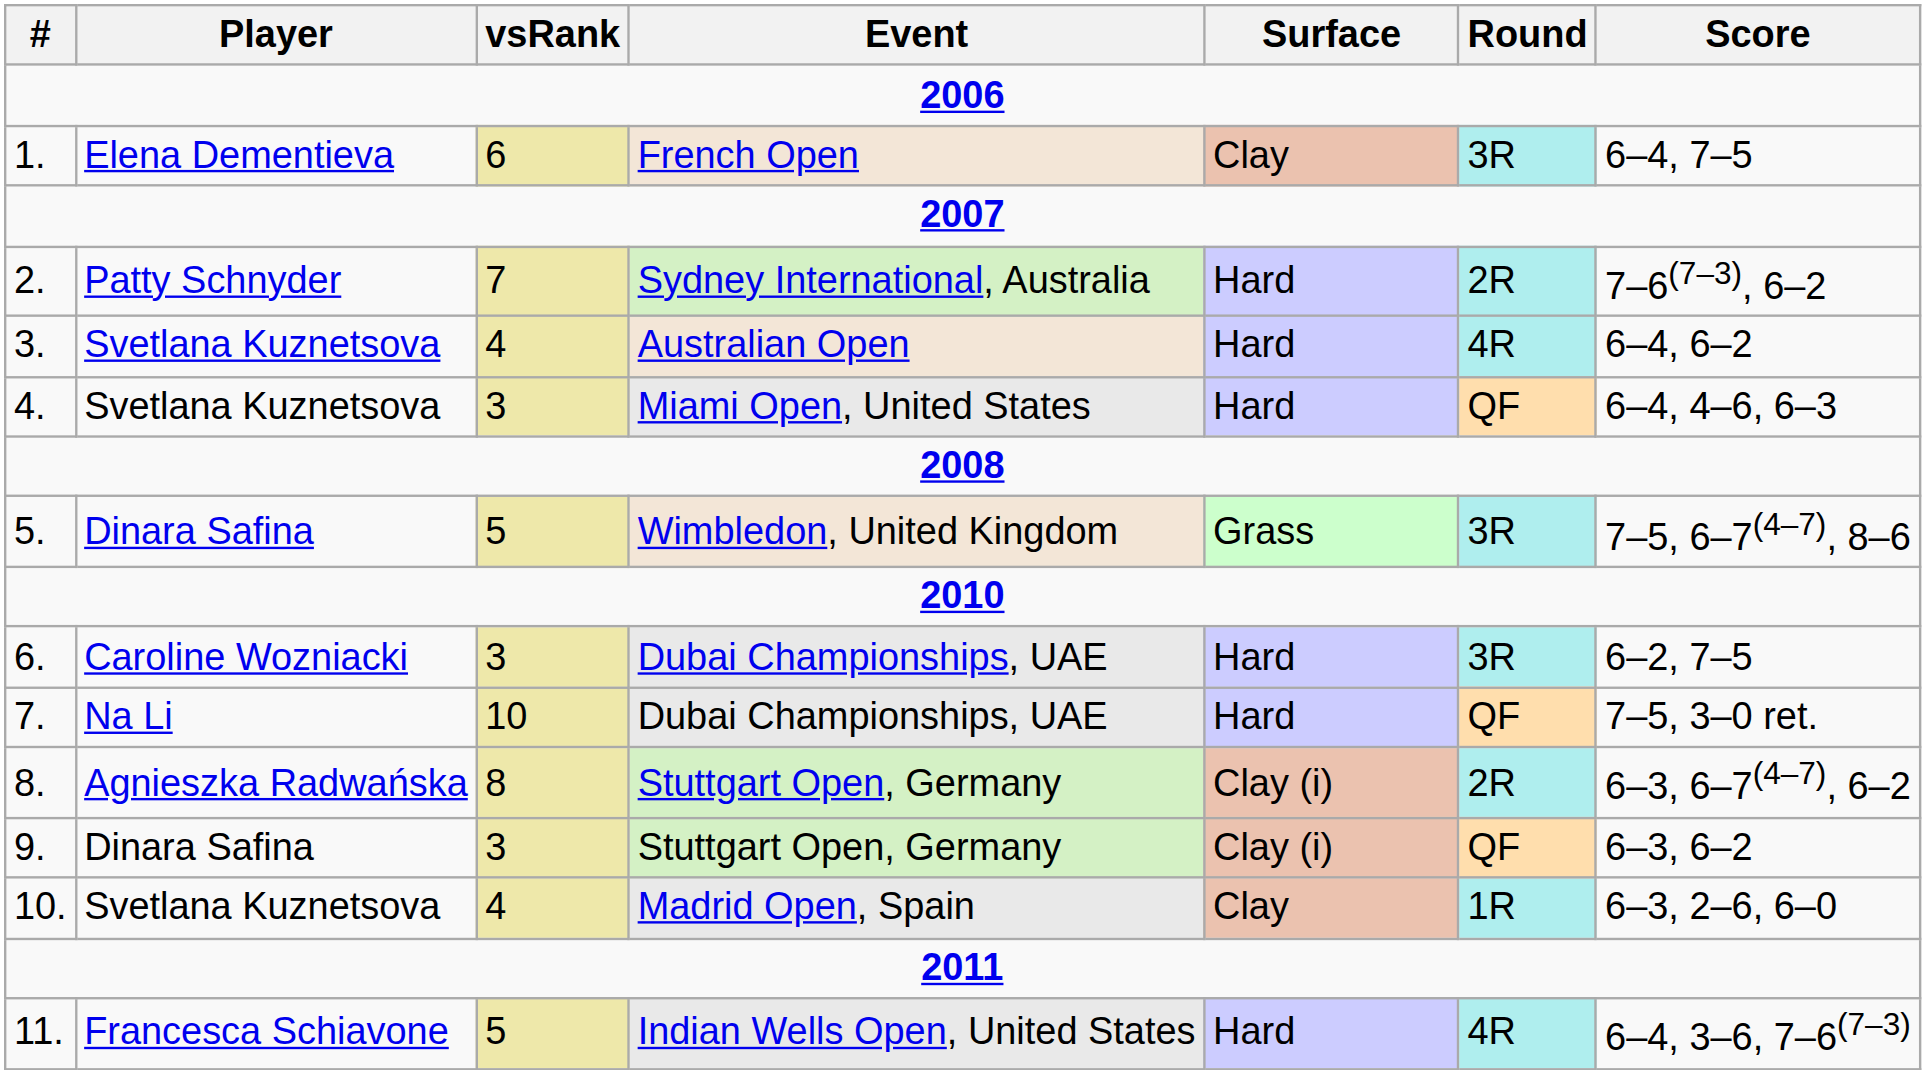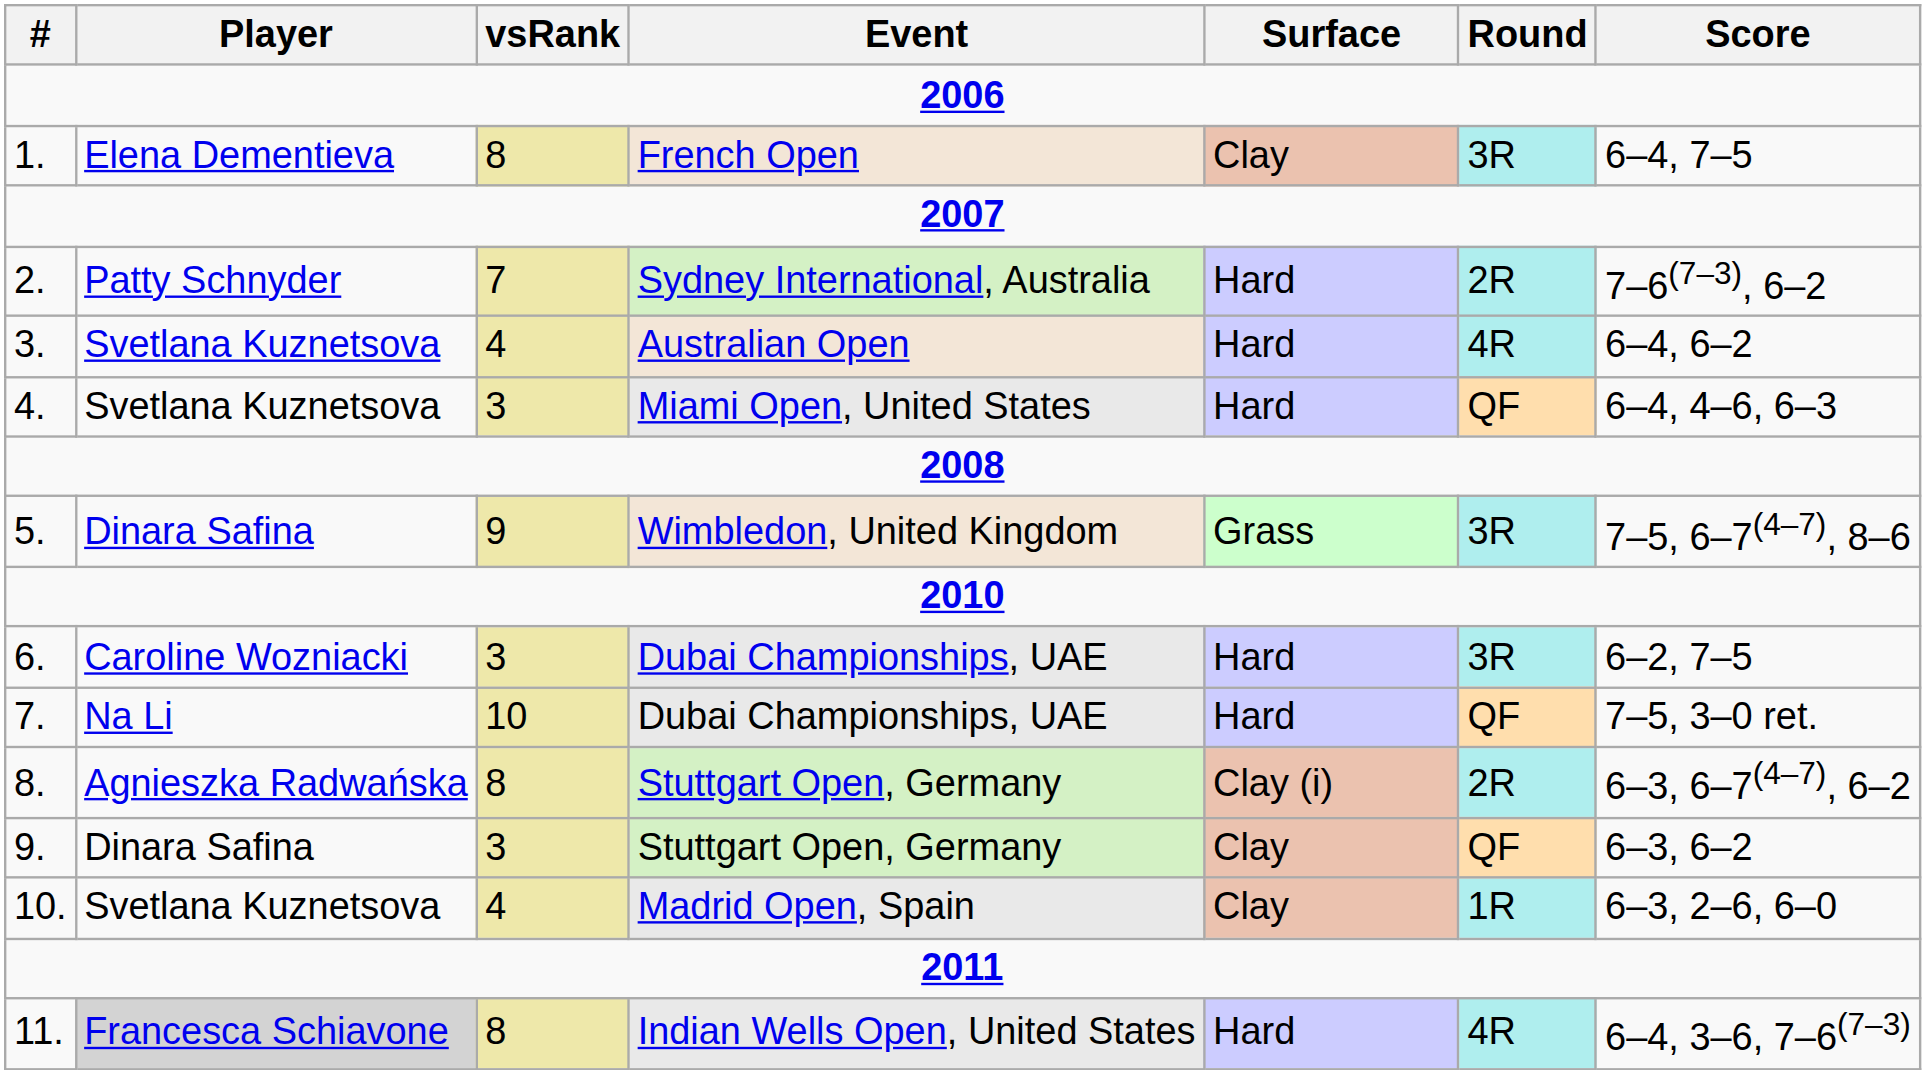 <table class="wikitable sortable">
 <tr>
 <th>#</th>
 <th>Player</th>
 <th>vsRank</th>
 <th>Event</th>
 <th>Surface</th>
 <th>Round</th>
 <th>Score</th>
 </tr>
 <tr>
 <td colspan=7 style=text-align:center><strong><a href='#'>2006</a></strong></td>
 </tr>
 <tr>
 <td>1.</td>
 <td> <a href='#'>Elena Dementieva</a></td>
-<td style="background:#eee8aa;">6</td>
+<td style="background:#eee8aa;">8</td>
 <td style="background:#f3e6d7;"><a href='#'>French Open</a></td>
 <td style="background:#ebc2af;">Clay</td>
 <td style="background:#afeeee;">3R</td>
 <td>6–4, 7–5</td>
 </tr>
 <tr>
 <td colspan=7 style=text-align:center><strong><a href='#'>2007</a></strong></td>
 </tr>
 <tr>
 <td>2.</td>
 <td> <a href='#'>Patty Schnyder</a></td>
 <td style="background:#eee8aa;">7</td>
 <td style="background:#d4f1c5;"><a href='#'>Sydney International</a>, Australia</td>
 <td style="background:#ccccff;">Hard</td>
 <td style="background:#afeeee;">2R</td>
 <td>7–6<sup>(7–3)</sup>, 6–2</td>
 </tr>
 <tr>
 <td>3.</td>
 <td> <a href='#'>Svetlana Kuznetsova</a></td>
 <td style="background:#eee8aa;">4</td>
 <td style="background:#f3e6d7;"><a href='#'>Australian Open</a></td>
 <td style="background:#ccccff;">Hard</td>
 <td style="background:#afeeee;">4R</td>
 <td>6–4, 6–2</td>
 </tr>
 <tr>
 <td>4.</td>
 <td> Svetlana Kuznetsova</td>
 <td style="background:#eee8aa;">3</td>
 <td style="background:#e9e9e9;"><a href='#'>Miami Open</a>, United States</td>
 <td style="background:#ccccff;">Hard</td>
 <td style="background:#ffdead;">QF</td>
 <td>6–4, 4–6, 6–3</td>
 </tr>
 <tr>
 <td colspan=7 style=text-align:center><strong><a href='#'>2008</a></strong></td>
 </tr>
 <tr>
 <td>5.</td>
 <td> <a href='#'>Dinara Safina</a></td>
-<td style="background:#eee8aa;">5</td>
+<td style="background:#eee8aa;">9</td>
 <td style="background:#f3e6d7;"><a href='#'>Wimbledon</a>, United Kingdom</td>
 <td width=100 bgcolor=CCFFCC>Grass</td>
 <td style="background:#afeeee;">3R</td>
 <td>7–5, 6–7<sup>(4–7)</sup>, 8–6</td>
 </tr>
 <tr>
 <td colspan=7 style=text-align:center><strong><a href='#'>2010</a></strong></td>
 </tr>
 <tr>
 <td>6.</td>
 <td> <a href='#'>Caroline Wozniacki</a></td>
 <td style="background:#eee8aa;">3</td>
 <td style="background:#e9e9e9;"><a href='#'>Dubai Championships</a>, UAE</td>
 <td style="background:#ccccff;">Hard</td>
 <td style="background:#afeeee;">3R</td>
 <td>6–2, 7–5</td>
 </tr>
 <tr>
 <td>7.</td>
 <td> <a href='#'>Na Li</a></td>
 <td style="background:#eee8aa;">10</td>
 <td style="background:#e9e9e9;">Dubai Championships, UAE</td>
 <td style="background:#ccccff;">Hard</td>
 <td style="background:#ffdead;">QF</td>
 <td>7–5, 3–0 ret.</td>
 </tr>
 <tr>
 <td>8.</td>
 <td> <a href='#'>Agnieszka Radwańska</a></td>
 <td style="background:#eee8aa;">8</td>
 <td style="background:#d4f1c5;"><a href='#'>Stuttgart Open</a>, Germany</td>
 <td style="background:#ebc2af;">Clay (i)</td>
 <td style="background:#afeeee;">2R</td>
 <td>6–3, 6–7<sup>(4–7)</sup>, 6–2</td>
 </tr>
 <tr>
 <td>9.</td>
 <td> Dinara Safina</td>
 <td style="background:#eee8aa;">3</td>
 <td style="background:#d4f1c5;">Stuttgart Open, Germany</td>
-<td style="background:#ebc2af;">Clay (i)</td>
+<td style="background:#ebc2af;">Clay</td>
 <td style="background:#ffdead;">QF</td>
 <td>6–3, 6–2</td>
 </tr>
 <tr>
 <td>10.</td>
 <td> Svetlana Kuznetsova</td>
 <td style="background:#eee8aa;">4</td>
 <td style="background:#e9e9e9;"><a href='#'>Madrid Open</a>, Spain</td>
 <td style="background:#ebc2af;">Clay</td>
 <td style="background:#afeeee;">1R</td>
 <td>6–3, 2–6, 6–0</td>
 </tr>
 <tr>
 <td colspan=7 style=text-align:center><strong><a href='#'>2011</a></strong></td>
 </tr>
 <tr>
 <td>11.</td>
-<td> <a href='#'>Francesca Schiavone</a></td>
-<td style="background:#eee8aa;">5</td>
+<td style="background: lightgrey;"> <a href='#'>Francesca Schiavone</a></td>
+<td style="background:#eee8aa;">8</td>
 <td style="background:#e9e9e9;"><a href='#'>Indian Wells Open</a>, United States</td>
 <td style="background:#ccccff;">Hard</td>
 <td style="background:#afeeee;">4R</td>
 <td>6–4, 3–6, 7–6<sup>(7–3)</sup></td>
 </tr>
 </table>
